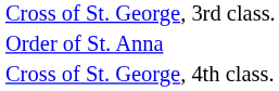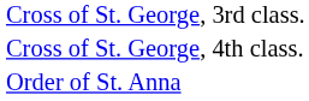 <table>
 <tr>
 <td></td>
 <td><a href='#'>Cross of St. George</a>, 3rd class.</td>
 </tr>
 <tr>
 <td></td>
-<td><a href='#'>Order of St. Anna</a></td>
+<td><a href='#'>Cross of St. George</a>, 4th class.</td>
 </tr>
 <tr>
 <td></td>
-<td><a href='#'>Cross of St. George</a>, 4th class.</td>
+<td><a href='#'>Order of St. Anna</a></td>
 </tr>
 </table>
